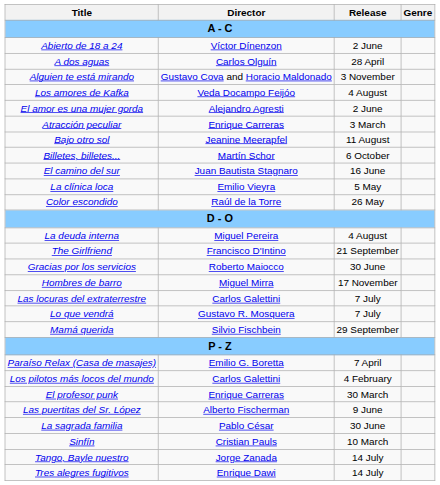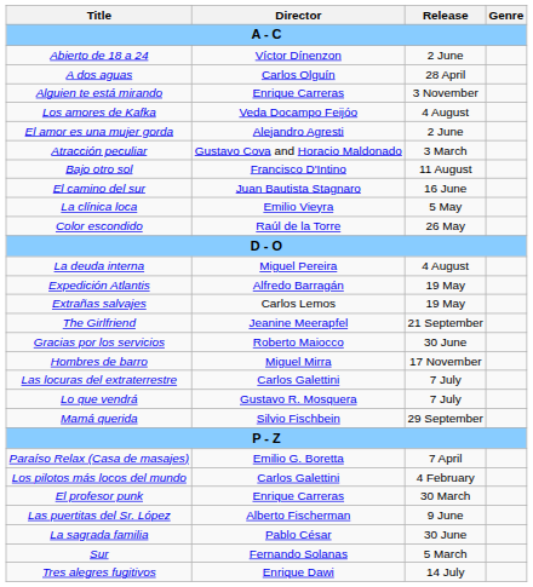 <table class="wikitable" style="margin:1em 0 1em 1em; text-align: center; font-size: 90%;">
 <tr>
 <th scope="col">Title</th>
 <th scope="col">Director</th>
 <th scope="col">Release</th>
 <th scope="col">Genre</th>
 </tr>
 <tr>
 <th colspan="4" style="background-color:#88ccff; font-size:110%;"><strong>A  -  C</strong></th>
 </tr>
 <tr>
 <td><em><a href='#'>Abierto de 18 a 24</a></em></td>
 <td><a href='#'>Víctor Dínenzon</a></td>
 <td>2 June</td>
 <td></td>
 </tr>
 <tr>
 <td><em><a href='#'>A dos aguas</a></em></td>
 <td><a href='#'>Carlos Olguín</a></td>
 <td>28 April</td>
 <td></td>
 </tr>
 <tr>
 <td><em><a href='#'>Alguien te está mirando</a></em></td>
-<td><a href='#'>Gustavo Cova</a> and <a href='#'>Horacio Maldonado</a></td>
+<td><a href='#'>Enrique Carreras</a></td>
 <td>3 November</td>
 <td></td>
 </tr>
 <tr>
 <td><em><a href='#'>Los amores de Kafka</a></em></td>
 <td><a href='#'>Veda Docampo Feijóo</a></td>
 <td>4 August</td>
 <td></td>
 </tr>
 <tr>
 <td><em><a href='#'>El amor es una mujer gorda</a></em></td>
 <td><a href='#'>Alejandro Agresti</a></td>
 <td>2 June</td>
 <td></td>
 </tr>
 <tr>
 <td><em><a href='#'>Atracción peculiar</a></em></td>
-<td><a href='#'>Enrique Carreras</a></td>
+<td><a href='#'>Gustavo Cova</a> and <a href='#'>Horacio Maldonado</a></td>
 <td>3 March</td>
 <td></td>
 </tr>
 <tr>
 <td><em><a href='#'>Bajo otro sol</a></em></td>
-<td><a href='#'>Jeanine Meerapfel</a></td>
+<td><a href='#'>Francisco D'Intino</a></td>
 <td>11 August</td>
-<td></td>
-</tr>
-<tr>
-<td><em><a href='#'>Billetes, billetes...</a></em></td>
-<td><a href='#'>Martín Schor</a></td>
-<td>6 October</td>
 <td></td>
 </tr>
 <tr>
 <td><em><a href='#'>El camino del sur</a></em></td>
 <td><a href='#'>Juan Bautista Stagnaro</a></td>
 <td>16 June</td>
 <td></td>
 </tr>
 <tr>
 <td><em><a href='#'>La clínica loca</a></em></td>
 <td><a href='#'>Emilio Vieyra</a></td>
 <td>5 May</td>
 <td></td>
 </tr>
 <tr>
 <td><em><a href='#'>Color escondido</a></em></td>
 <td><a href='#'>Raúl de la Torre</a></td>
 <td>26 May</td>
 <td></td>
 </tr>
 <tr>
 <th colspan="4" style="background-color:#88ccff; font-size:110%;"><strong>D  -  O</strong></th>
 </tr>
 <tr>
 <td><em><a href='#'>La deuda interna</a></em></td>
 <td><a href='#'>Miguel Pereira</a></td>
 <td>4 August</td>
 <td></td>
 </tr>
 <tr>
+<td><em><a href='#'>Expedición Atlantis</a></em></td>
+<td><a href='#'>Alfredo Barragán</a></td>
+<td>19 May</td>
+<td></td>
+</tr>
+<tr>
+<td><em><a href='#'>Extrañas salvajes</a></em></td>
+<td>Carlos Lemos</td>
+<td>19 May</td>
+<td></td>
+</tr>
+<tr>
 <td><em><a href='#'>The Girlfriend</a></em></td>
-<td><a href='#'>Francisco D'Intino</a></td>
+<td><a href='#'>Jeanine Meerapfel</a></td>
 <td>21 September</td>
 <td></td>
 </tr>
 <tr>
 <td><em><a href='#'>Gracias por los servicios</a></em></td>
 <td><a href='#'>Roberto Maiocco</a></td>
 <td>30 June</td>
 <td></td>
 </tr>
 <tr>
 <td><em><a href='#'>Hombres de barro</a></em></td>
 <td><a href='#'>Miguel Mirra</a></td>
 <td>17 November</td>
 <td></td>
 </tr>
 <tr>
 <td><em><a href='#'>Las locuras del extraterrestre</a></em></td>
 <td><a href='#'>Carlos Galettini</a></td>
 <td>7 July</td>
 <td></td>
 </tr>
 <tr>
 <td><em><a href='#'>Lo que vendrá</a></em></td>
 <td><a href='#'>Gustavo R. Mosquera</a></td>
 <td>7 July</td>
 <td></td>
 </tr>
 <tr>
 <td><em><a href='#'>Mamá querida</a></em></td>
 <td><a href='#'>Silvio Fischbein</a></td>
 <td>29 September</td>
 <td></td>
 </tr>
 <tr>
 <th colspan="4" style="background-color:#88ccff; font-size:110%;"><strong>P  -  Z</strong></th>
 </tr>
 <tr>
 <td><em><a href='#'>Paraíso Relax (Casa de masajes)</a></em></td>
 <td><a href='#'>Emilio G. Boretta</a></td>
 <td>7 April</td>
 <td></td>
 </tr>
 <tr>
 <td><em><a href='#'>Los pilotos más locos del mundo</a></em></td>
 <td><a href='#'>Carlos Galettini</a></td>
 <td>4 February</td>
 <td></td>
 </tr>
 <tr>
 <td><em><a href='#'>El profesor punk</a></em></td>
 <td><a href='#'>Enrique Carreras</a></td>
 <td>30 March</td>
 <td></td>
 </tr>
 <tr>
 <td><em><a href='#'>Las puertitas del Sr. López</a></em></td>
 <td><a href='#'>Alberto Fischerman</a></td>
 <td>9 June</td>
 <td></td>
 </tr>
 <tr>
 <td><em><a href='#'>La sagrada familia</a></em></td>
 <td><a href='#'>Pablo César</a></td>
 <td>30 June</td>
 <td></td>
 </tr>
 <tr>
-<td><em><a href='#'>Sinfín</a></em></td>
-<td><a href='#'>Cristian Pauls</a></td>
-<td>10 March</td>
-<td></td>
-</tr>
-<tr>
-<td><em><a href='#'>Tango, Bayle nuestro</a></em></td>
-<td><a href='#'>Jorge Zanada</a></td>
-<td>14 July</td>
+<td><em><a href='#'>Sur</a></em></td>
+<td><a href='#'>Fernando Solanas</a></td>
+<td>5 March</td>
 <td></td>
 </tr>
 <tr>
 <td><em><a href='#'>Tres alegres fugitivos</a></em></td>
 <td><a href='#'>Enrique Dawi</a></td>
 <td>14 July</td>
 <td></td>
 </tr>
 </table>
